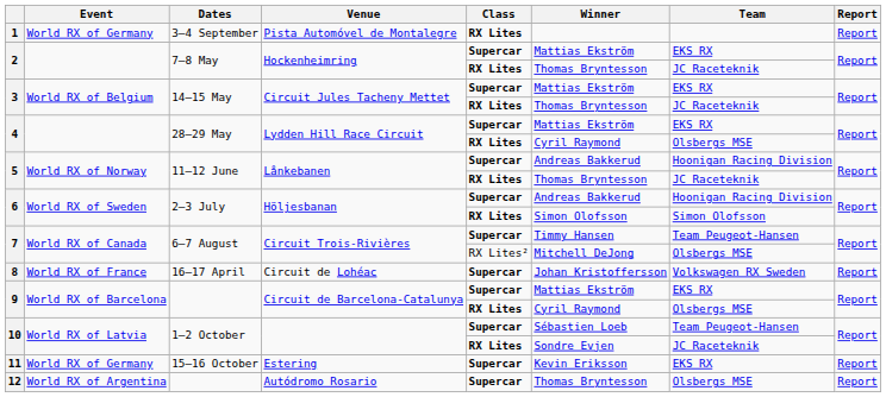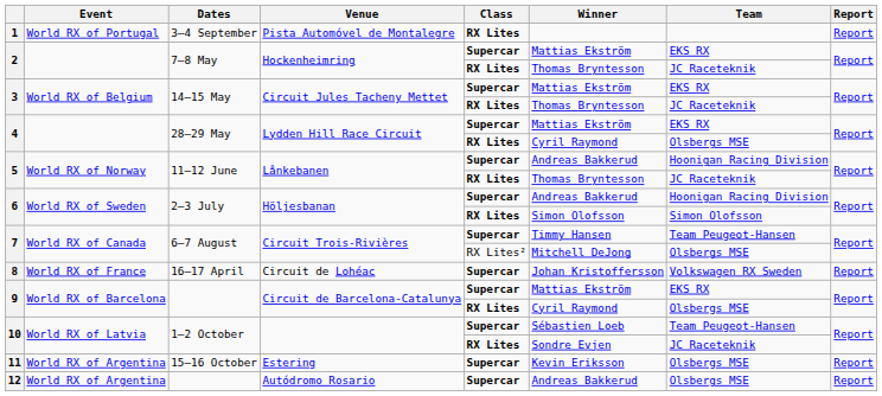 <table class="wikitable" style="font-size:85%;">
 <tr>
 <th></th>
 <th>Event</th>
 <th>Dates</th>
 <th>Venue</th>
 <th>Class</th>
 <th>Winner</th>
 <th>Team</th>
 <th>Report</th>
 </tr>
 <tr>
 <th>1</th>
-<td> <a href='#'>World RX of Germany</a></td>
+<td> <a href='#'>World RX of Portugal</a></td>
 <td>3–4 September</td>
 <td><a href='#'>Pista Automóvel de Montalegre</a></td>
 <td><strong><span>RX Lites</span></strong></td>
 <td style="padding-right:24px"></td>
 <td style="padding-right:24px"></td>
 <td><a href='#'>Report</a></td>
 </tr>
 <tr>
 <th rowspan=2>2</th>
 <td rowspan=2 style="padding-right:24px"></td>
 <td rowspan=2>7–8 May</td>
 <td rowspan=2><a href='#'>Hockenheimring</a></td>
 <td><strong><span>Supercar</span></strong></td>
 <td> <a href='#'>Mattias Ekström</a></td>
 <td> <a href='#'>EKS RX</a></td>
 <td rowspan=2><a href='#'>Report</a></td>
 </tr>
 <tr>
 <td><strong><span>RX Lites</span></strong></td>
 <td> <a href='#'>Thomas Bryntesson</a></td>
 <td> <a href='#'>JC Raceteknik</a></td>
 </tr>
 <tr>
 <th rowspan=2>3</th>
 <td rowspan=2> <a href='#'>World RX of Belgium</a></td>
 <td rowspan=2>14–15 May</td>
 <td rowspan=2><a href='#'>Circuit Jules Tacheny Mettet</a></td>
 <td><strong><span>Supercar</span></strong></td>
 <td> <a href='#'>Mattias Ekström</a></td>
 <td> <a href='#'>EKS RX</a></td>
 <td rowspan=2><a href='#'>Report</a></td>
 </tr>
 <tr>
 <td><strong><span>RX Lites</span></strong></td>
 <td> <a href='#'>Thomas Bryntesson</a></td>
 <td> <a href='#'>JC Raceteknik</a></td>
 </tr>
 <tr>
 <th rowspan=2>4</th>
 <td rowspan=2></td>
 <td rowspan=2>28–29 May</td>
 <td rowspan=2><a href='#'>Lydden Hill Race Circuit</a></td>
 <td><strong><span>Supercar</span></strong></td>
 <td> <a href='#'>Mattias Ekström</a></td>
 <td> <a href='#'>EKS RX</a></td>
 <td rowspan=2><a href='#'>Report</a></td>
 </tr>
 <tr>
 <td><strong><span>RX Lites</span></strong></td>
 <td> <a href='#'>Cyril Raymond</a></td>
 <td> <a href='#'>Olsbergs MSE</a></td>
 </tr>
 <tr>
 <th rowspan=2>5</th>
 <td rowspan=2> <a href='#'>World RX of Norway</a></td>
 <td rowspan=2>11–12 June</td>
 <td rowspan=2><a href='#'>Lånkebanen</a></td>
 <td><strong><span>Supercar</span></strong></td>
 <td> <a href='#'>Andreas Bakkerud</a></td>
 <td> <a href='#'>Hoonigan Racing Division</a></td>
 <td rowspan=2><a href='#'>Report</a></td>
 </tr>
 <tr>
 <td><strong><span>RX Lites</span></strong></td>
 <td> <a href='#'>Thomas Bryntesson</a></td>
 <td> <a href='#'>JC Raceteknik</a></td>
 </tr>
 <tr>
 <th rowspan=2>6</th>
 <td rowspan=2> <a href='#'>World RX of Sweden</a></td>
 <td rowspan=2>2–3 July</td>
 <td rowspan=2><a href='#'>Höljesbanan</a></td>
 <td><strong><span>Supercar</span></strong></td>
 <td> <a href='#'>Andreas Bakkerud</a></td>
 <td> <a href='#'>Hoonigan Racing Division</a></td>
 <td rowspan=2><a href='#'>Report</a></td>
 </tr>
 <tr>
 <td><strong><span>RX Lites</span></strong></td>
 <td> <a href='#'>Simon Olofsson</a></td>
 <td> <a href='#'>Simon Olofsson</a></td>
 </tr>
 <tr>
 <th rowspan=2>7</th>
 <td rowspan=2> <a href='#'>World RX of Canada</a></td>
 <td rowspan=2>6–7 August</td>
 <td rowspan=2><a href='#'>Circuit Trois-Rivières</a></td>
 <td><strong><span>Supercar</span></strong></td>
 <td> <a href='#'>Timmy Hansen</a></td>
 <td> <a href='#'>Team Peugeot-Hansen</a></td>
 <td rowspan=2><a href='#'>Report</a></td>
 </tr>
 <tr>
 <td><span>RX Lites²</span></td>
 <td> <a href='#'>Mitchell DeJong</a></td>
 <td> <a href='#'>Olsbergs MSE</a></td>
 </tr>
 <tr>
 <th>8</th>
 <td> <a href='#'>World RX of France</a></td>
 <td>16–17 April</td>
 <td>Circuit de <a href='#'>Lohéac</a></td>
 <td><strong><span>Supercar</span></strong></td>
 <td> <a href='#'>Johan Kristoffersson</a></td>
 <td> <a href='#'>Volkswagen RX Sweden</a></td>
 <td><a href='#'>Report</a></td>
 </tr>
 <tr>
 <th rowspan=2>9</th>
 <td rowspan=2> <a href='#'>World RX of Barcelona</a></td>
 <td rowspan=2></td>
 <td rowspan=2><a href='#'>Circuit de Barcelona-Catalunya</a></td>
 <td><strong><span>Supercar</span></strong></td>
 <td> <a href='#'>Mattias Ekström</a></td>
 <td> <a href='#'>EKS RX</a></td>
 <td rowspan=2><a href='#'>Report</a></td>
 </tr>
 <tr>
 <td><strong><span>RX Lites</span></strong></td>
 <td> <a href='#'>Cyril Raymond</a></td>
 <td> <a href='#'>Olsbergs MSE</a></td>
 </tr>
 <tr>
 <th rowspan=2>10</th>
 <td rowspan=2> <a href='#'>World RX of Latvia</a></td>
 <td rowspan=2>1–2 October</td>
 <td rowspan=2></td>
 <td><strong><span>Supercar</span></strong></td>
 <td> <a href='#'>Sébastien Loeb</a></td>
 <td> <a href='#'>Team Peugeot-Hansen</a></td>
 <td rowspan=2><a href='#'>Report</a></td>
 </tr>
 <tr>
 <td><strong><span>RX Lites</span></strong></td>
 <td> <a href='#'>Sondre Evjen</a></td>
 <td> <a href='#'>JC Raceteknik</a></td>
 </tr>
 <tr>
 <th>11</th>
-<td> <a href='#'>World RX of Germany</a></td>
+<td> <a href='#'>World RX of Argentina</a></td>
 <td>15–16 October</td>
 <td><a href='#'>Estering</a></td>
 <td><strong><span>Supercar</span></strong></td>
 <td> <a href='#'>Kevin Eriksson</a></td>
-<td> <a href='#'>EKS RX</a></td>
+<td> <a href='#'>Olsbergs MSE</a></td>
 <td><a href='#'>Report</a></td>
 </tr>
 <tr>
 <th>12</th>
 <td> <a href='#'>World RX of Argentina</a></td>
 <td></td>
 <td><a href='#'>Autódromo Rosario</a></td>
 <td><strong><span>Supercar</span></strong></td>
-<td> <a href='#'>Thomas Bryntesson</a></td>
+<td> <a href='#'>Andreas Bakkerud</a></td>
 <td> <a href='#'>Olsbergs MSE</a></td>
 <td><a href='#'>Report</a></td>
 </tr>
 </table>
